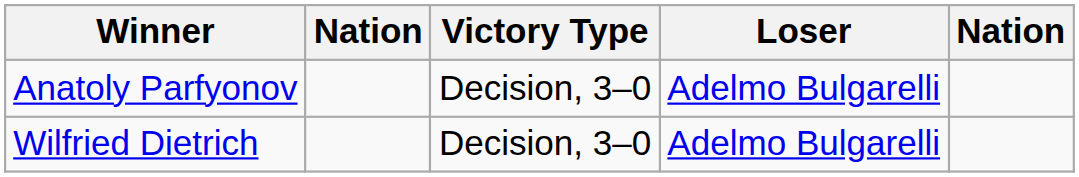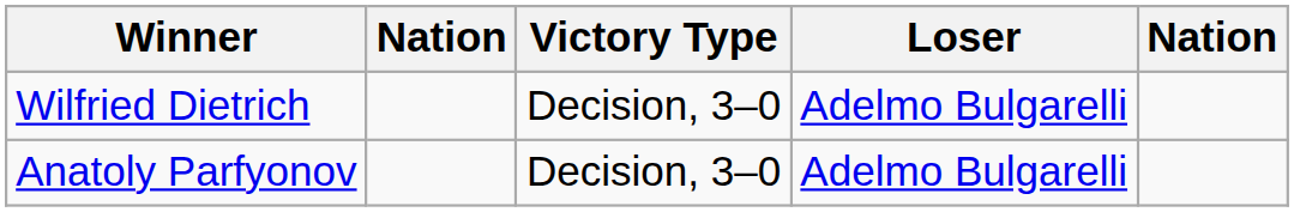 <table class="wikitable sortable" style="text-align:left;">
 <tr>
 <th>Winner</th>
 <th>Nation</th>
 <th>Victory Type</th>
 <th>Loser</th>
 <th>Nation</th>
 </tr>
 <tr>
+<td><a href='#'>Wilfried Dietrich</a></td>
+<td></td>
+<td>Decision, 3–0</td>
+<td><a href='#'>Adelmo Bulgarelli</a></td>
+<td></td>
+</tr>
+<tr>
 <td><a href='#'>Anatoly Parfyonov</a></td>
 <td></td>
 <td>Decision, 3–0</td>
 <td><a href='#'>Adelmo Bulgarelli</a></td>
 <td></td>
 </tr>
-<tr>
-<td><a href='#'>Wilfried Dietrich</a></td>
-<td></td>
-<td>Decision, 3–0</td>
-<td><a href='#'>Adelmo Bulgarelli</a></td>
-<td></td>
-</tr>
 </table>
